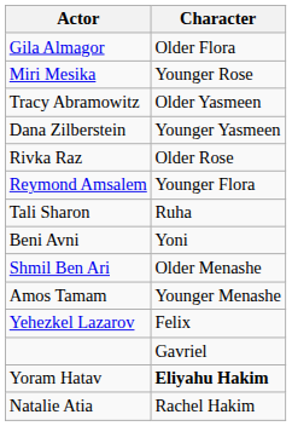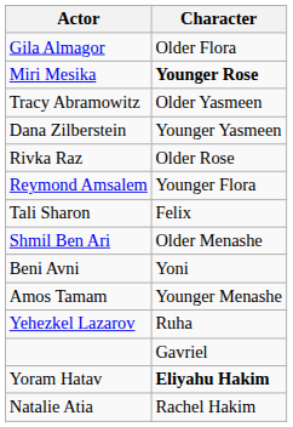 <table class="wikitable">
 <tr>
 <th>Actor</th>
 <th>Character</th>
 </tr>
 <tr>
 <td><a href='#'>Gila Almagor</a></td>
 <td>Older Flora</td>
 </tr>
 <tr>
 <td><a href='#'>Miri Mesika</a></td>
-<td>Younger Rose</td>
+<td><strong>Younger Rose</strong></td>
 </tr>
 <tr>
 <td>Tracy Abramowitz</td>
 <td>Older Yasmeen</td>
 </tr>
 <tr>
 <td>Dana Zilberstein</td>
 <td>Younger Yasmeen</td>
 </tr>
 <tr>
 <td>Rivka Raz</td>
 <td>Older Rose</td>
 </tr>
 <tr>
 <td><a href='#'>Reymond Amsalem</a></td>
 <td>Younger Flora</td>
 </tr>
 <tr>
 <td>Tali Sharon</td>
-<td>Ruha</td>
+<td>Felix</td>
+</tr>
+<tr>
+<td><a href='#'>Shmil Ben Ari</a></td>
+<td>Older Menashe</td>
 </tr>
 <tr>
 <td>Beni Avni</td>
 <td>Yoni</td>
-</tr>
-<tr>
-<td><a href='#'>Shmil Ben Ari</a></td>
-<td>Older Menashe</td>
 </tr>
 <tr>
 <td>Amos Tamam</td>
 <td>Younger Menashe</td>
 </tr>
 <tr>
 <td><a href='#'>Yehezkel Lazarov</a></td>
-<td>Felix</td>
+<td>Ruha</td>
 </tr>
 <tr>
 <td></td>
 <td>Gavriel</td>
 </tr>
 <tr>
 <td>Yoram Hatav</td>
 <td><strong>Eliyahu Hakim</strong></td>
 </tr>
 <tr>
 <td>Natalie Atia</td>
 <td>Rachel Hakim</td>
 </tr>
 </table>
